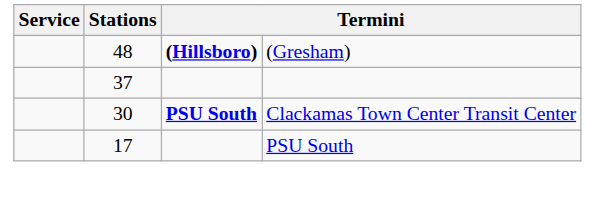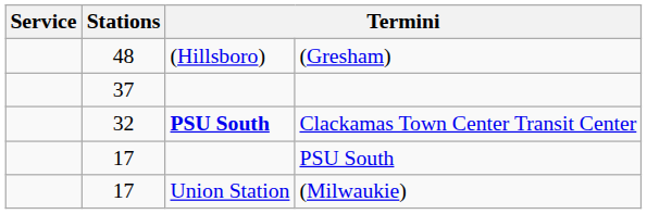 <table class="wikitable sortable" style="margin-left: auto; margin-right: auto;">
 <tr>
 <th scope="col">Service</th>
 <th scope="col" data-sort-type="number">Stations</th>
 <th scope="col" class="unsortable" colspan="2">Termini</th>
 </tr>
 <tr>
 <td scope="row"></td>
 <td align="center">48</td>
-<td><strong> (<a href='#'>Hillsboro</a>)</strong></td>
+<td> (<a href='#'>Hillsboro</a>)</td>
 <td> (<a href='#'>Gresham</a>)</td>
 </tr>
 <tr>
 <td scope="row"></td>
 <td align="center">37</td>
 <td></td>
 <td></td>
 </tr>
 <tr>
 <td scope="row"></td>
-<td align="center">30</td>
+<td align="center">32</td>
 <td><strong><a href='#'>PSU South</a></strong></td>
 <td><a href='#'>Clackamas Town Center Transit Center</a></td>
 </tr>
 <tr>
 <td scope="row"></td>
 <td align="center">17</td>
 <td></td>
 <td><a href='#'>PSU South</a></td>
 </tr>
+<tr>
+<td scope="row"></td>
+<td align="center">17</td>
+<td><a href='#'>Union Station</a></td>
+<td> (<a href='#'>Milwaukie</a>)</td>
+</tr>
 </table>
